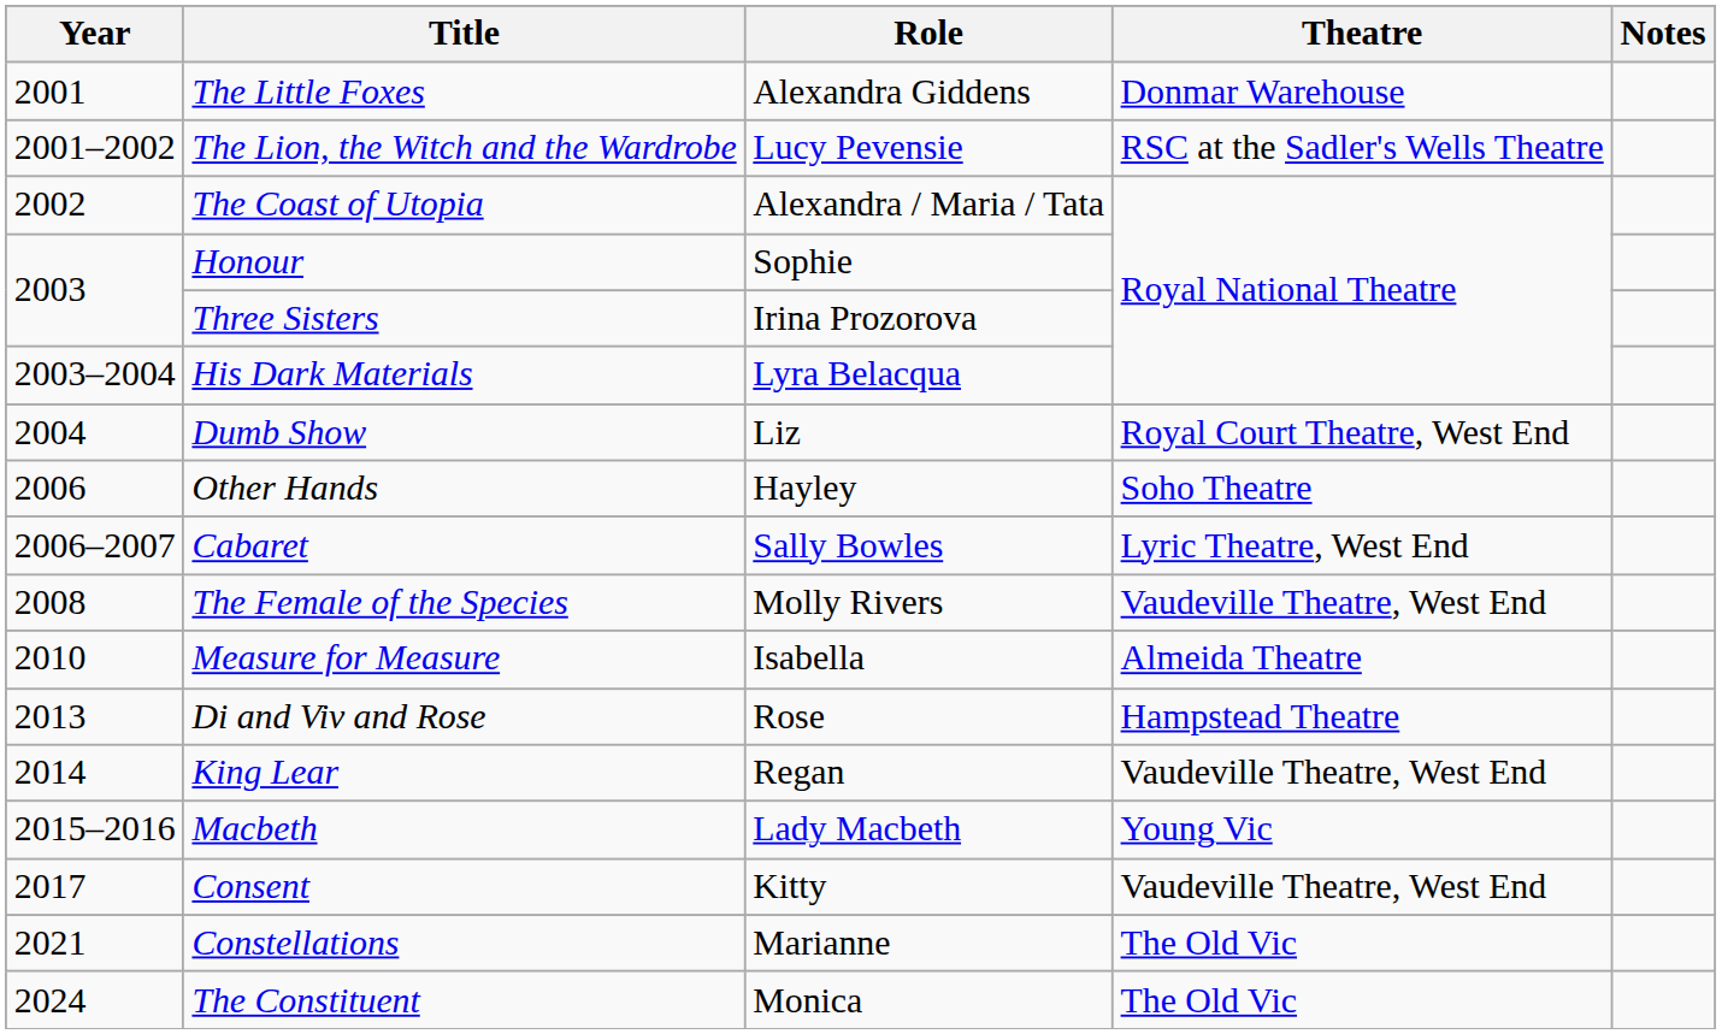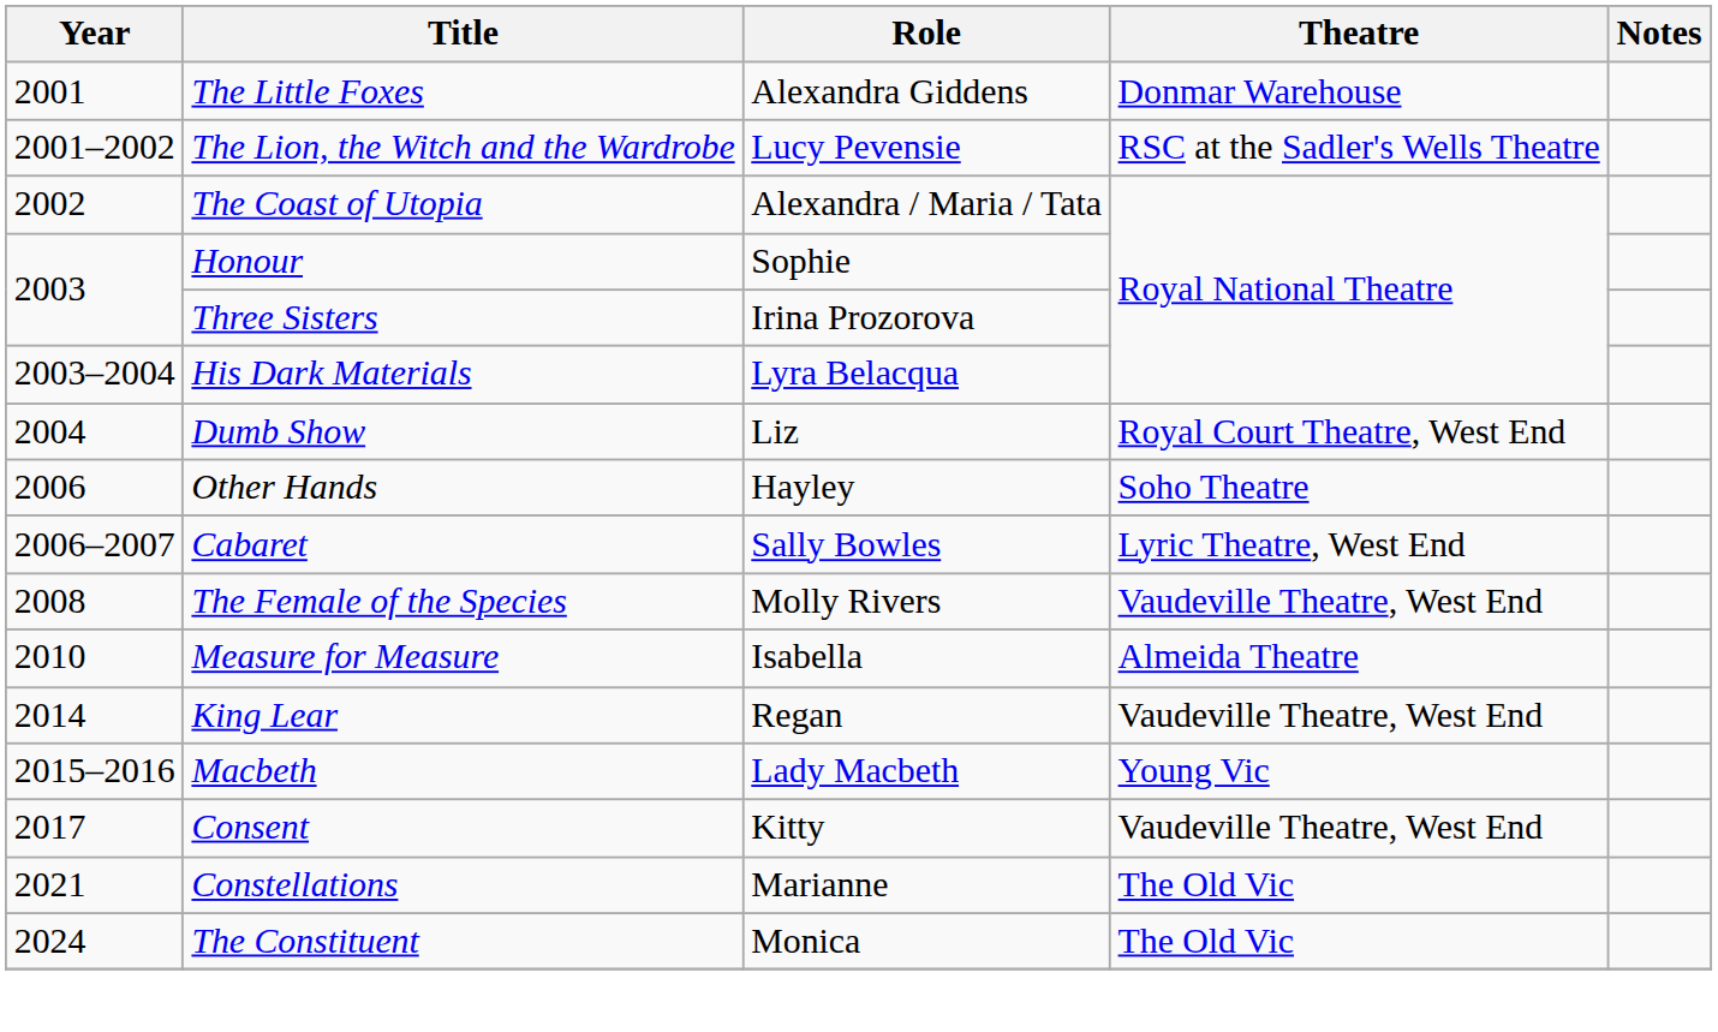 <table class="wikitable">
 <tr>
 <th>Year</th>
 <th>Title</th>
 <th>Role</th>
 <th>Theatre</th>
 <th class="unsortable">Notes</th>
 </tr>
 <tr>
 <td>2001</td>
 <td><em><a href='#'>The Little Foxes</a></em></td>
 <td>Alexandra Giddens</td>
 <td><a href='#'>Donmar Warehouse</a></td>
 <td></td>
 </tr>
 <tr>
 <td>2001–2002</td>
 <td><em><a href='#'>The Lion, the Witch and the Wardrobe</a></em></td>
 <td><a href='#'>Lucy Pevensie</a></td>
 <td><a href='#'>RSC</a> at the <a href='#'>Sadler's Wells Theatre</a></td>
 <td></td>
 </tr>
 <tr>
 <td>2002</td>
 <td><em><a href='#'>The Coast of Utopia</a></em></td>
 <td>Alexandra / Maria / Tata</td>
 <td rowspan="4"><a href='#'>Royal National Theatre</a></td>
 <td></td>
 </tr>
 <tr>
 <td rowspan="2">2003</td>
 <td><em><a href='#'>Honour</a></em></td>
 <td>Sophie</td>
 <td></td>
 </tr>
 <tr>
 <td><em><a href='#'>Three Sisters</a></em></td>
 <td>Irina Prozorova</td>
 <td></td>
 </tr>
 <tr>
 <td>2003–2004</td>
 <td><em><a href='#'>His Dark Materials</a></em></td>
 <td><a href='#'>Lyra Belacqua</a></td>
 <td></td>
 </tr>
 <tr>
 <td>2004</td>
 <td><em><a href='#'>Dumb Show</a></em></td>
 <td>Liz</td>
 <td><a href='#'>Royal Court Theatre</a>, West End</td>
 <td></td>
 </tr>
 <tr>
 <td>2006</td>
 <td><em>Other Hands</em></td>
 <td>Hayley</td>
 <td><a href='#'>Soho Theatre</a></td>
 <td></td>
 </tr>
 <tr>
 <td>2006–2007</td>
 <td><em><a href='#'>Cabaret</a></em></td>
 <td><a href='#'>Sally Bowles</a></td>
 <td><a href='#'>Lyric Theatre</a>, West End</td>
 <td></td>
 </tr>
 <tr>
 <td>2008</td>
 <td><em><a href='#'>The Female of the Species</a></em></td>
 <td>Molly Rivers</td>
 <td><a href='#'>Vaudeville Theatre</a>, West End</td>
 <td></td>
 </tr>
 <tr>
 <td>2010</td>
 <td><em><a href='#'>Measure for Measure</a></em></td>
 <td>Isabella</td>
 <td><a href='#'>Almeida Theatre</a></td>
 <td></td>
 </tr>
 <tr>
-<td>2013</td>
-<td><em>Di and Viv and Rose</em></td>
-<td>Rose</td>
-<td><a href='#'>Hampstead Theatre</a></td>
-<td></td>
-</tr>
-<tr>
 <td>2014</td>
 <td><em><a href='#'>King Lear</a></em></td>
 <td>Regan</td>
 <td>Vaudeville Theatre, West End</td>
 <td></td>
 </tr>
 <tr>
 <td>2015–2016</td>
 <td><em><a href='#'>Macbeth</a></em></td>
 <td><a href='#'>Lady Macbeth</a></td>
 <td><a href='#'>Young Vic</a></td>
 <td></td>
 </tr>
 <tr>
 <td>2017</td>
 <td><em><a href='#'>Consent</a></em></td>
 <td>Kitty</td>
 <td>Vaudeville Theatre, West End</td>
 <td></td>
 </tr>
 <tr>
 <td>2021</td>
 <td><em><a href='#'>Constellations</a></em></td>
 <td>Marianne</td>
 <td><a href='#'>The Old Vic</a></td>
 <td></td>
 </tr>
 <tr>
 <td>2024</td>
 <td><em><a href='#'>The Constituent</a></em></td>
 <td>Monica</td>
 <td><a href='#'>The Old Vic</a></td>
 <td></td>
 </tr>
 <tr>
 </tr>
 </table>
